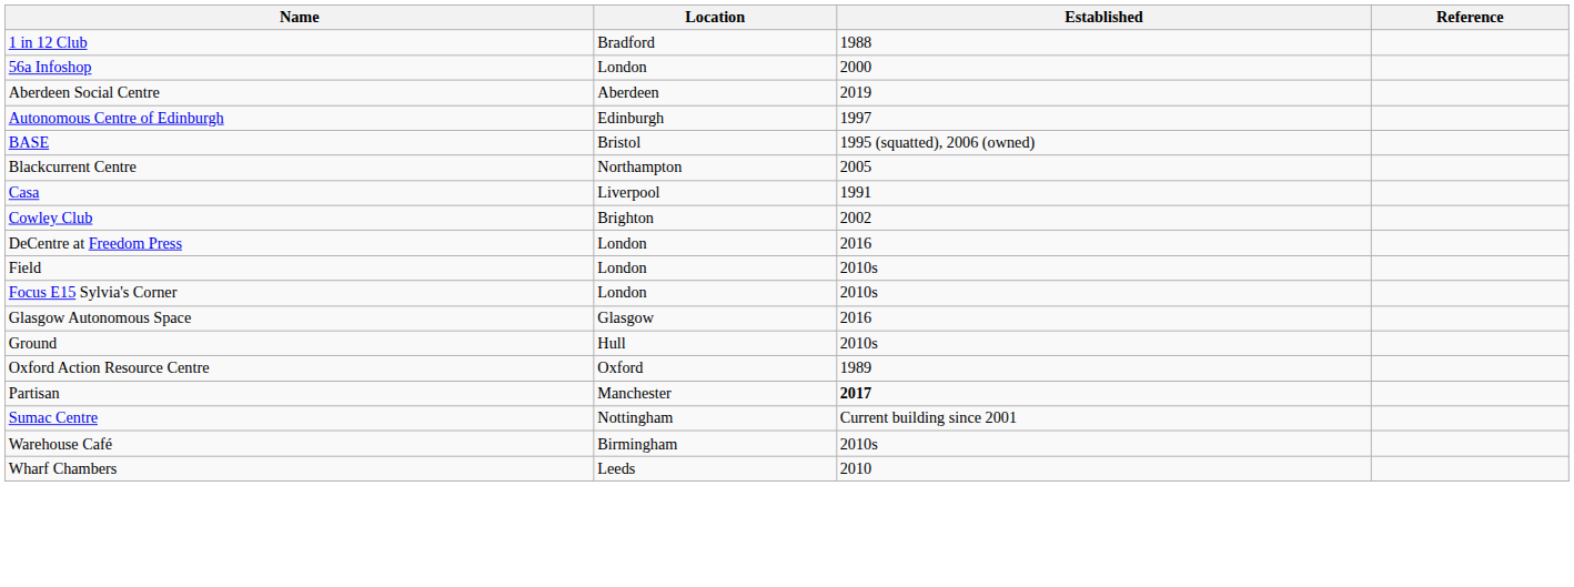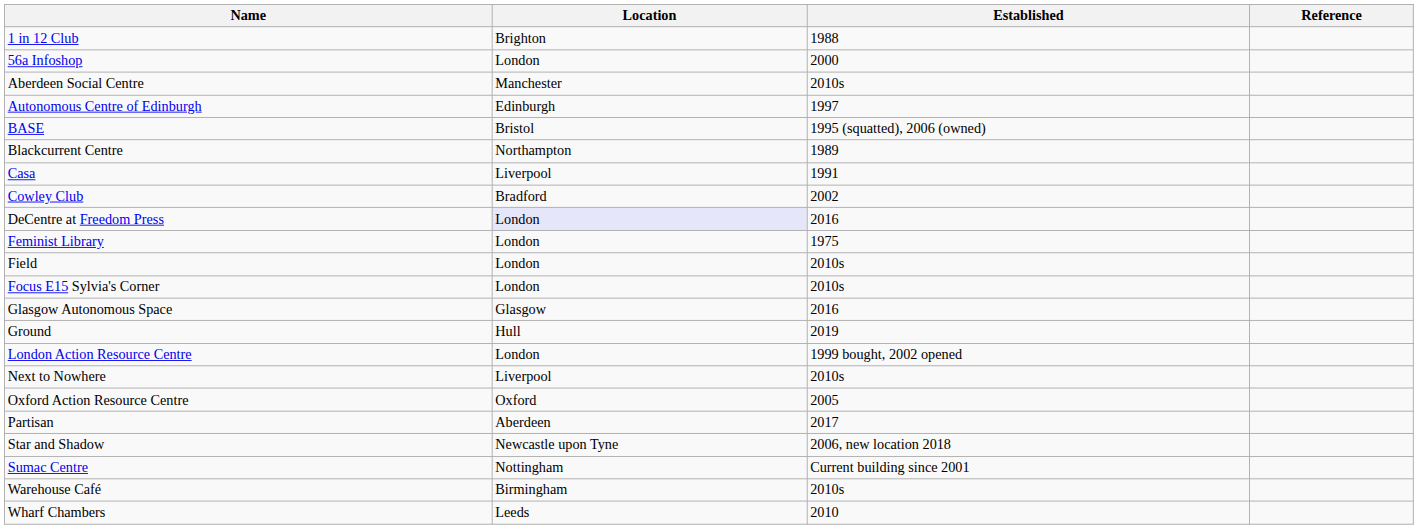 <table class="wikitable sortable" style="width: 100%;">
 <tr>
 <th>Name</th>
 <th>Location</th>
 <th>Established</th>
 <th>Reference</th>
 </tr>
 <tr>
 <td><a href='#'>1 in 12 Club</a></td>
-<td>Bradford</td>
+<td>Brighton</td>
 <td>1988</td>
 <td></td>
 </tr>
 <tr>
 <td><a href='#'>56a Infoshop</a></td>
 <td>London</td>
 <td>2000</td>
 <td></td>
 </tr>
 <tr>
 <td>Aberdeen Social Centre</td>
-<td>Aberdeen</td>
-<td>2019</td>
+<td>Manchester</td>
+<td>2010s</td>
 <td></td>
 </tr>
 <tr>
 <td><a href='#'>Autonomous Centre of Edinburgh</a></td>
 <td>Edinburgh</td>
 <td>1997</td>
 <td></td>
 </tr>
 <tr>
 <td><a href='#'>BASE</a></td>
 <td>Bristol</td>
 <td>1995 (squatted), 2006 (owned)</td>
 <td></td>
 </tr>
 <tr>
 <td>Blackcurrent Centre</td>
 <td>Northampton</td>
-<td>2005</td>
+<td>1989</td>
 <td></td>
 </tr>
 <tr>
 <td><a href='#'>Casa</a></td>
 <td>Liverpool</td>
 <td>1991</td>
 <td></td>
 </tr>
 <tr>
 <td><a href='#'>Cowley Club</a></td>
-<td>Brighton</td>
+<td>Bradford</td>
 <td>2002</td>
 <td></td>
 </tr>
 <tr>
 <td>DeCentre at <a href='#'>Freedom Press</a></td>
+<td style="background: lavender;">London</td>
+<td>2016</td>
+<td></td>
+</tr>
+<tr>
+<td><a href='#'>Feminist Library</a></td>
 <td>London</td>
-<td>2016</td>
+<td>1975</td>
 <td></td>
 </tr>
 <tr>
 <td>Field</td>
 <td>London</td>
 <td>2010s</td>
 <td></td>
 </tr>
 <tr>
 <td><a href='#'>Focus E15</a> Sylvia's Corner</td>
 <td>London</td>
 <td>2010s</td>
 <td></td>
 </tr>
 <tr>
 <td>Glasgow Autonomous Space</td>
 <td>Glasgow</td>
 <td>2016</td>
 <td></td>
 </tr>
 <tr>
 <td>Ground</td>
 <td>Hull</td>
+<td>2019</td>
+<td></td>
+</tr>
+<tr>
+<td><a href='#'>London Action Resource Centre</a></td>
+<td>London</td>
+<td>1999 bought, 2002 opened</td>
+<td></td>
+</tr>
+<tr>
+<td>Next to Nowhere</td>
+<td>Liverpool</td>
 <td>2010s</td>
 <td></td>
 </tr>
 <tr>
 <td>Oxford Action Resource Centre</td>
 <td>Oxford</td>
-<td>1989</td>
+<td>2005</td>
 <td></td>
 </tr>
 <tr>
 <td>Partisan</td>
-<td>Manchester</td>
-<td><strong>2017</strong></td>
+<td>Aberdeen</td>
+<td>2017</td>
+<td></td>
+</tr>
+<tr>
+<td>Star and Shadow</td>
+<td>Newcastle upon Tyne</td>
+<td>2006, new location 2018</td>
 <td></td>
 </tr>
 <tr>
 <td><a href='#'>Sumac Centre</a></td>
 <td>Nottingham</td>
 <td>Current building since 2001</td>
 <td></td>
 </tr>
 <tr>
 <td>Warehouse Café</td>
 <td>Birmingham</td>
 <td>2010s</td>
 <td></td>
 </tr>
 <tr>
 <td>Wharf Chambers</td>
 <td>Leeds</td>
 <td>2010</td>
 <td></td>
 </tr>
 </table>
